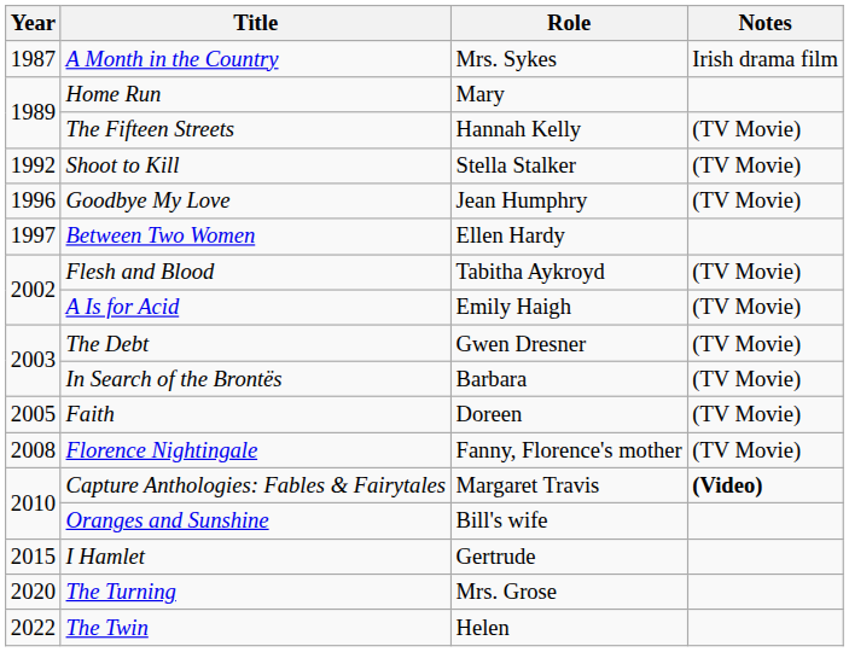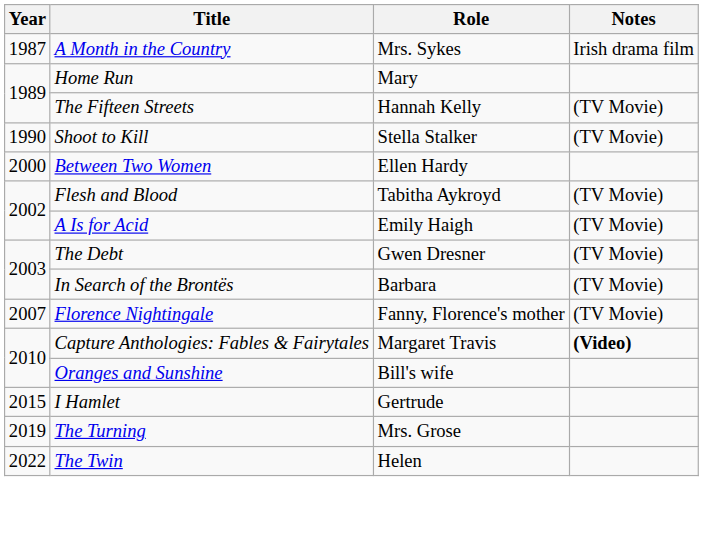 <table class = "wikitable sortable">
 <tr>
 <th>Year</th>
 <th>Title</th>
 <th>Role</th>
 <th>Notes</th>
 </tr>
 <tr>
 <td>1987</td>
 <td><em><a href='#'>A Month in the Country</a></em></td>
 <td>Mrs. Sykes</td>
 <td>Irish drama film</td>
 </tr>
 <tr>
 <td rowspan=2>1989</td>
 <td><em>Home Run</em></td>
 <td>Mary</td>
 <td></td>
 </tr>
 <tr>
 <td><em>The Fifteen Streets</em></td>
 <td>Hannah Kelly</td>
 <td>(TV Movie)</td>
 </tr>
 <tr>
-<td>1992</td>
+<td>1990</td>
 <td><em>Shoot to Kill</em></td>
 <td>Stella Stalker</td>
 <td>(TV Movie)</td>
 </tr>
 <tr>
-<td>1996</td>
-<td><em>Goodbye My Love</em></td>
-<td>Jean Humphry</td>
-<td>(TV Movie)</td>
-</tr>
-<tr>
-<td>1997</td>
+<td>2000</td>
 <td><em><a href='#'>Between Two Women</a></em></td>
 <td>Ellen Hardy</td>
 <td></td>
 </tr>
 <tr>
 <td rowspan=2>2002</td>
 <td><em>Flesh and Blood</em></td>
 <td>Tabitha Aykroyd</td>
 <td>(TV Movie)</td>
 </tr>
 <tr>
 <td><em><a href='#'>A Is for Acid</a></em></td>
 <td>Emily Haigh</td>
 <td>(TV Movie)</td>
 </tr>
 <tr>
 <td rowspan=2>2003</td>
 <td><em>The Debt</em></td>
 <td>Gwen Dresner</td>
 <td>(TV Movie)</td>
 </tr>
 <tr>
 <td><em>In Search of the Brontës</em></td>
 <td>Barbara</td>
 <td>(TV Movie)</td>
 </tr>
 <tr>
-<td>2005</td>
-<td><em>Faith</em></td>
-<td>Doreen</td>
-<td>(TV Movie)</td>
-</tr>
-<tr>
-<td>2008</td>
+<td>2007</td>
 <td><em><a href='#'>Florence Nightingale</a></em></td>
 <td>Fanny, Florence's mother</td>
 <td>(TV Movie)</td>
 </tr>
 <tr>
 <td rowspan=2>2010</td>
 <td><em>Capture Anthologies: Fables & Fairytales</em></td>
 <td>Margaret Travis</td>
 <td><strong>(Video)</strong></td>
 </tr>
 <tr>
 <td><em><a href='#'>Oranges and Sunshine</a></em></td>
 <td>Bill's wife</td>
 <td></td>
 </tr>
 <tr>
 <td>2015</td>
 <td><em>I Hamlet</em></td>
 <td>Gertrude</td>
 <td></td>
 </tr>
 <tr>
-<td>2020</td>
+<td>2019</td>
 <td><em><a href='#'>The Turning</a></em></td>
 <td>Mrs. Grose</td>
 <td></td>
 </tr>
 <tr>
 <td>2022</td>
 <td><em><a href='#'>The Twin</a></em></td>
 <td>Helen</td>
 <td></td>
 </tr>
 </table>
